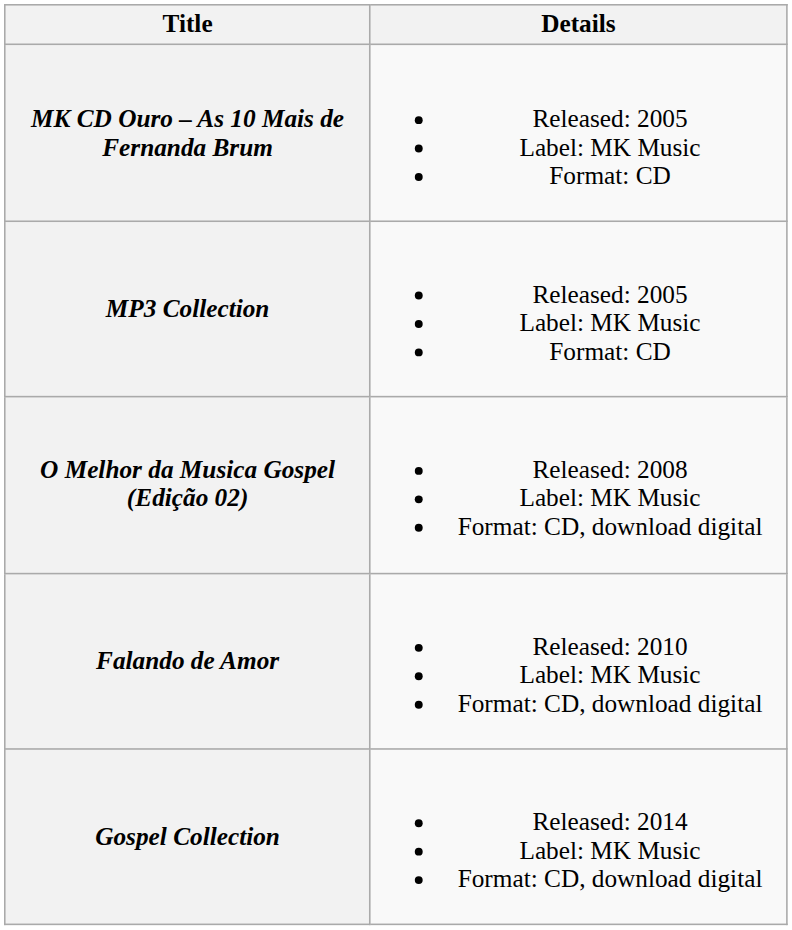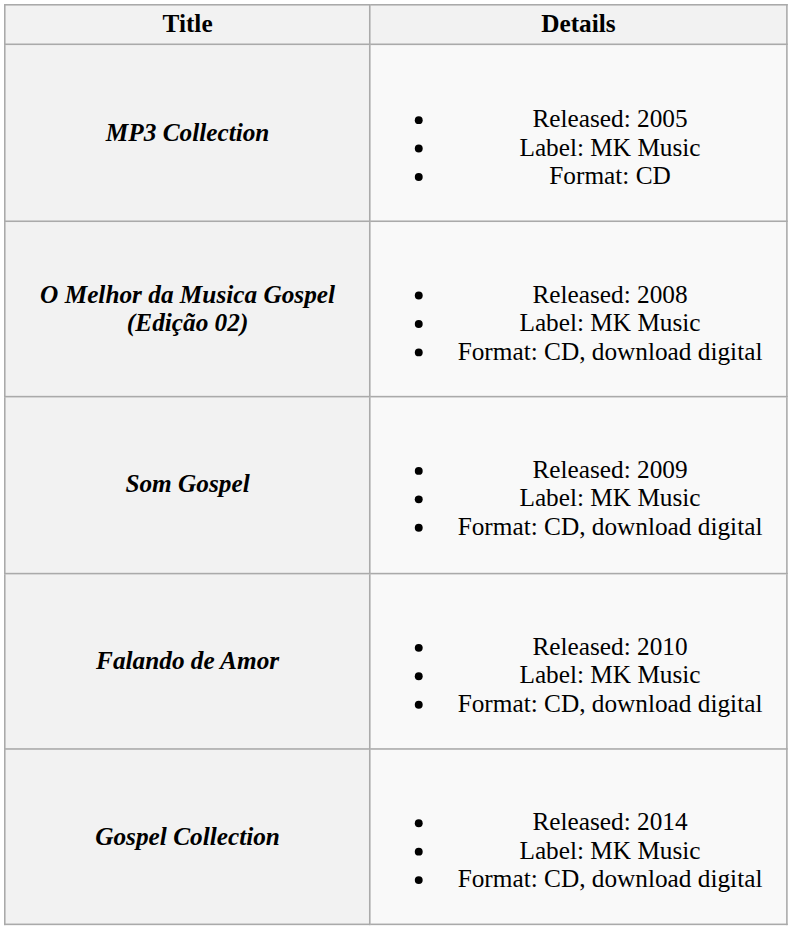 <table class="wikitable plainrowheaders" style="text-align:center;">
 <tr>
 <th scope="col" style="width:14em;">Title</th>
 <th scope="col" style="width:16em;">Details</th>
-</tr>
-<tr>
-<th scope="row"><em>MK CD Ouro – As 10 Mais de Fernanda Brum</em></th>
-<td><br><ul><li>Released: 2005</li><li>Label: MK Music</li><li>Format: CD</li></ul></td>
 </tr>
 <tr>
 <th scope="row"><em>MP3 Collection</em></th>
 <td><br><ul><li>Released: 2005</li><li>Label: MK Music</li><li>Format: CD</li></ul></td>
 </tr>
 <tr>
 <th scope="row"><em>O Melhor da Musica Gospel (Edição 02)</em></th>
 <td><br><ul><li>Released: 2008</li><li>Label: MK Music</li><li>Format: CD, download digital</li></ul></td>
 </tr>
 <tr>
+<th scope="row"><em>Som Gospel</em></th>
+<td><br><ul><li>Released: 2009</li><li>Label: MK Music</li><li>Format: CD, download digital</li></ul></td>
+</tr>
+<tr>
 <th scope="row"><em>Falando de Amor</em></th>
 <td><br><ul><li>Released: 2010</li><li>Label: MK Music</li><li>Format: CD, download digital</li></ul></td>
 </tr>
 <tr>
 <th scope="row"><em>Gospel Collection</em></th>
 <td><br><ul><li>Released: 2014</li><li>Label: MK Music</li><li>Format: CD, download digital</li></ul></td>
 </tr>
 </table>
